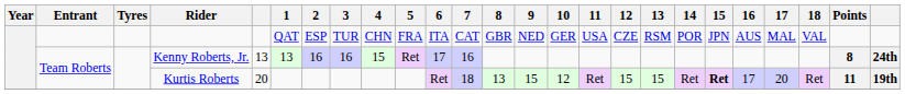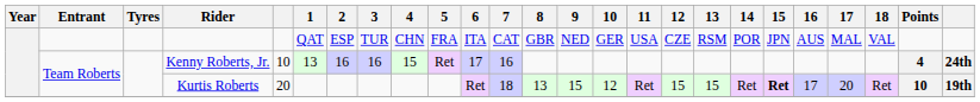 <table class="wikitable" style="text-align:center; font-size:95%">
 <tr>
 <th>Year</th>
 <th>Entrant</th>
 <th>Tyres</th>
 <th>Rider</th>
 <th></th>
 <th>1</th>
 <th>2</th>
 <th>3</th>
 <th>4</th>
 <th>5</th>
 <th>6</th>
 <th>7</th>
 <th>8</th>
 <th>9</th>
 <th>10</th>
 <th>11</th>
 <th>12</th>
 <th>13</th>
 <th>14</th>
 <th>15</th>
 <th>16</th>
 <th>17</th>
 <th>18</th>
 <th>Points</th>
 <th></th>
 </tr>
 <tr>
 <th rowspan="3"></th>
 <td></td>
 <td></td>
 <td></td>
 <td></td>
 <td><a href='#'>QAT</a></td>
 <td><a href='#'>ESP</a></td>
 <td><a href='#'>TUR</a></td>
 <td><a href='#'>CHN</a></td>
 <td><a href='#'>FRA</a></td>
 <td><a href='#'>ITA</a></td>
 <td><a href='#'>CAT</a></td>
 <td><a href='#'>GBR</a></td>
 <td><a href='#'>NED</a></td>
 <td><a href='#'>GER</a></td>
 <td><a href='#'>USA</a></td>
 <td><a href='#'>CZE</a></td>
 <td><a href='#'>RSM</a></td>
 <td><a href='#'>POR</a></td>
 <td><a href='#'>JPN</a></td>
 <td><a href='#'>AUS</a></td>
 <td><a href='#'>MAL</a></td>
 <td><a href='#'>VAL</a></td>
 <td></td>
 <td></td>
 </tr>
 <tr>
 <td rowspan="2"><a href='#'>Team Roberts</a></td>
 <td rowspan="2"></td>
 <td><a href='#'>Kenny Roberts, Jr.</a></td>
-<td>13</td>
+<td>10</td>
 <td style="background:#dfffdf;">13</td>
 <td style="background:#cfcfff;">16</td>
 <td style="background:#cfcfff;">16</td>
 <td style="background:#dfffdf;">15</td>
 <td style="background:#efcfff;">Ret</td>
 <td style="background:#cfcfff;">17</td>
 <td style="background:#cfcfff;">16</td>
 <td></td>
 <td></td>
 <td></td>
 <td></td>
 <td></td>
 <td></td>
 <td></td>
 <td></td>
 <td></td>
 <td></td>
 <td></td>
-<th>8</th>
+<th>4</th>
 <th>24th</th>
 </tr>
 <tr>
 <td><a href='#'>Kurtis Roberts</a></td>
 <td>20</td>
 <td></td>
 <td></td>
 <td></td>
 <td></td>
 <td></td>
 <td style="background:#efcfff;">Ret</td>
 <td style="background:#cfcfff;">18</td>
 <td style="background:#dfffdf;">13</td>
 <td style="background:#dfffdf;">15</td>
 <td style="background:#dfffdf;">12</td>
 <td style="background:#efcfff;">Ret</td>
 <td style="background:#dfffdf;">15</td>
 <td style="background:#dfffdf;">15</td>
 <td style="background:#efcfff;">Ret</td>
 <td style="background:#efcfff;"><strong>Ret</strong></td>
 <td style="background:#cfcfff;">17</td>
 <td style="background:#cfcfff;">20</td>
 <td style="background:#efcfff;">Ret</td>
-<th>11</th>
+<th>10</th>
 <th>19th</th>
 </tr>
 <tr>
 </tr>
 </table>
